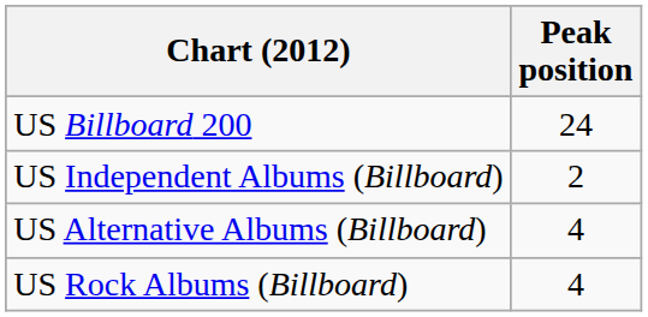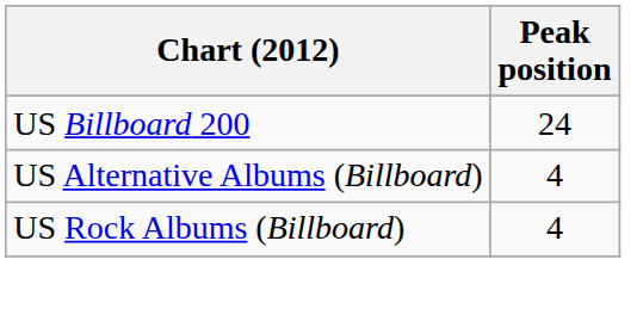 <table class=wikitable>
 <tr>
 <th>Chart (2012)</th>
 <th>Peak<br>position</th>
 </tr>
 <tr>
 <td>US <a href='#'><em>Billboard</em> 200</a></td>
 <td align="center">24</td>
 </tr>
 <tr>
-<td>US <a href='#'>Independent Albums</a> (<em>Billboard</em>)</td>
-<td align="center">2</td>
-</tr>
-<tr>
 <td>US <a href='#'>Alternative Albums</a> (<em>Billboard</em>)</td>
 <td align="center">4</td>
 </tr>
 <tr>
 <td>US <a href='#'>Rock Albums</a> (<em>Billboard</em>)</td>
 <td align="center">4</td>
 </tr>
 </table>
